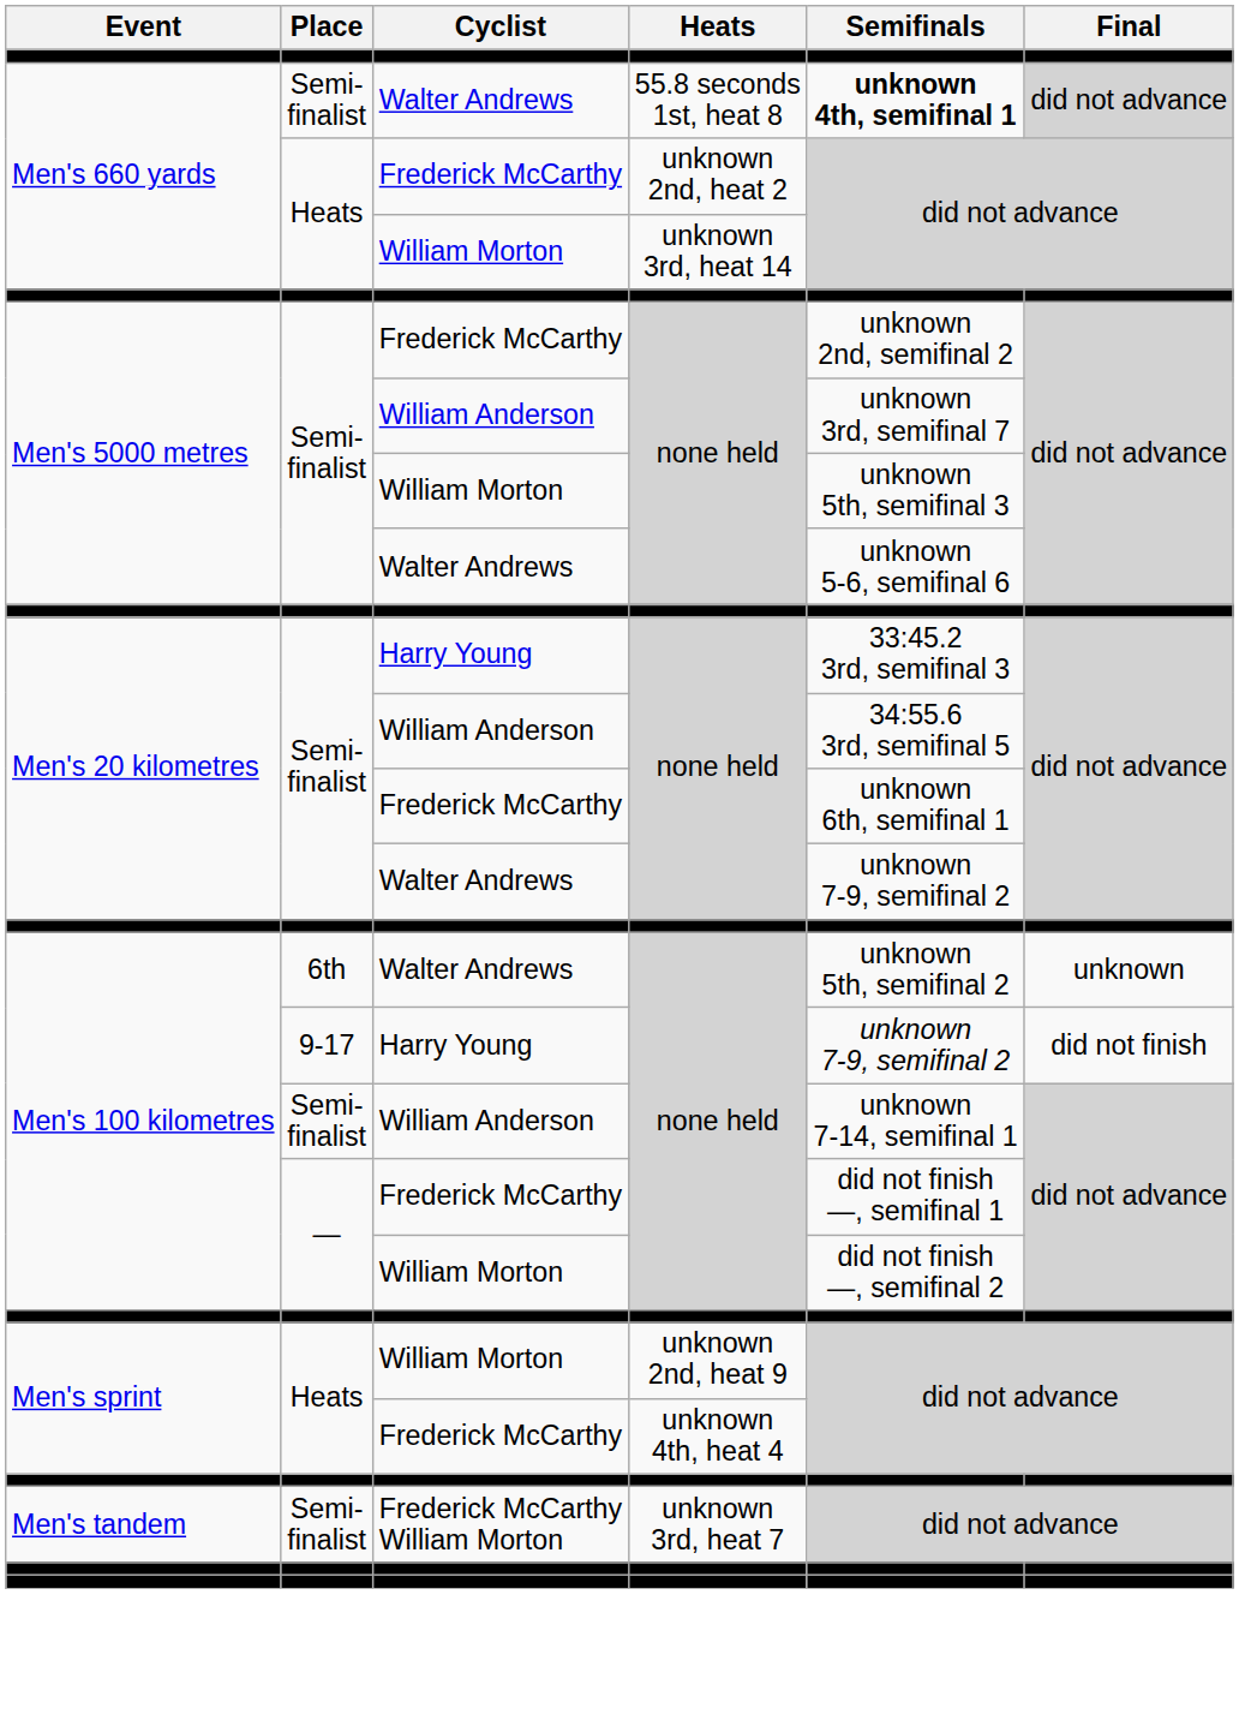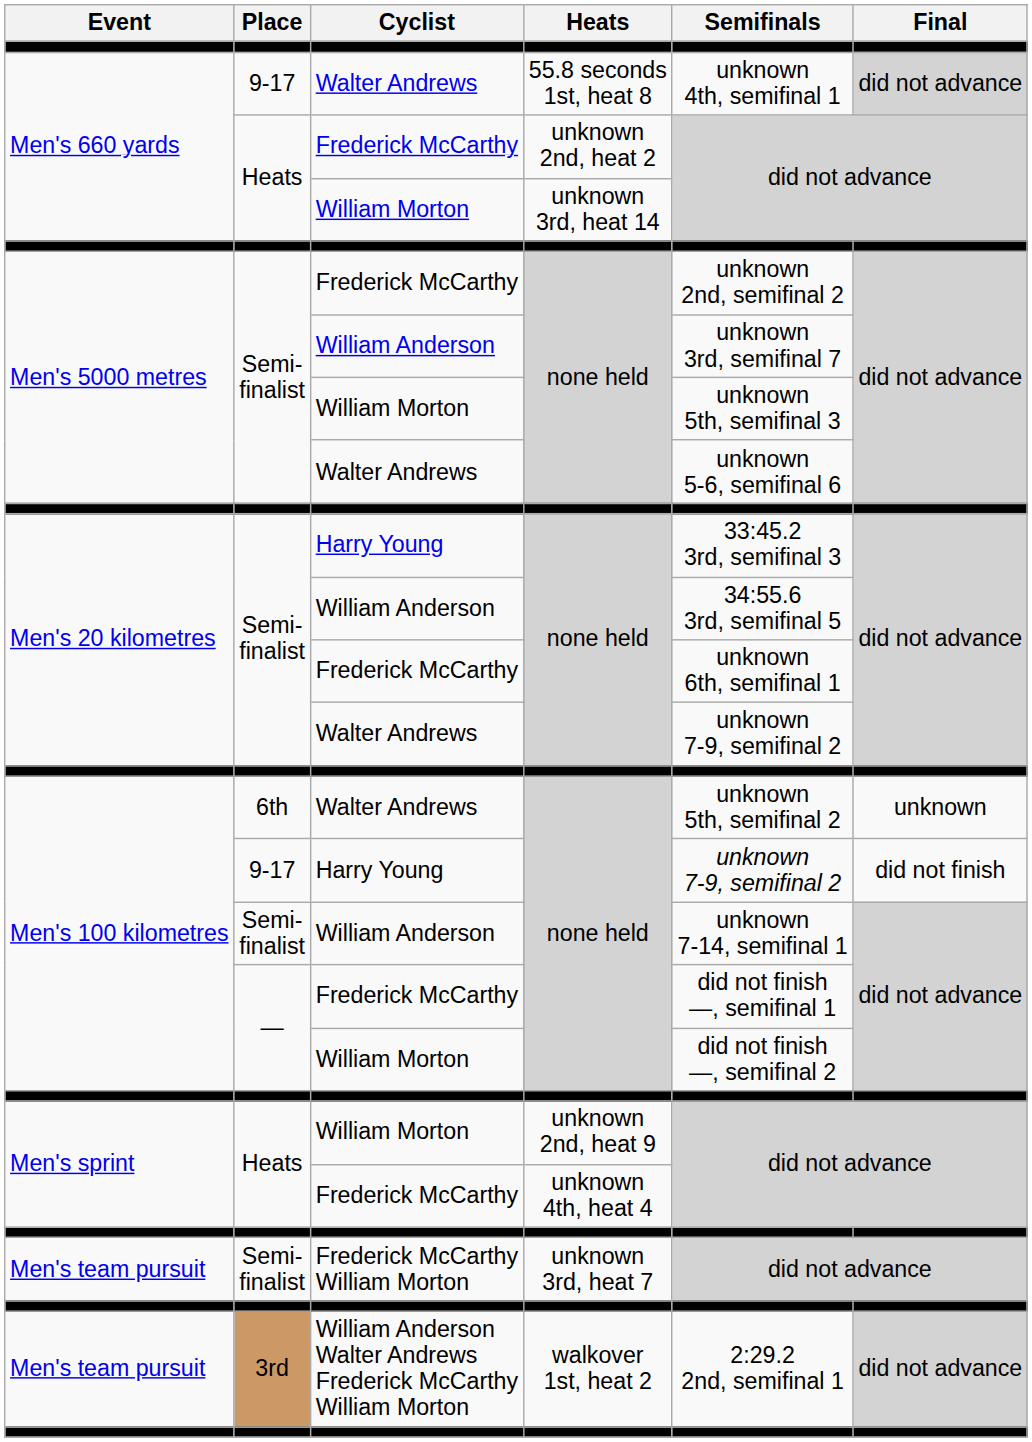 <table class=wikitable>
 <tr>
 <th>Event</th>
 <th>Place</th>
 <th>Cyclist</th>
 <th>Heats</th>
 <th>Semifinals</th>
 <th>Final</th>
 </tr>
 <tr bgcolor=black>
 <td></td>
 <td></td>
 <td></td>
 <td></td>
 <td></td>
 <td></td>
 </tr>
 <tr align=center>
 <td rowspan=3 align=left><a href='#'>Men's 660 yards</a></td>
-<td>Semi-<br>finalist</td>
+<td>9-17</td>
 <td align=left><a href='#'>Walter Andrews</a></td>
 <td>55.8 seconds <br> 1st, heat 8</td>
-<td><strong>unknown <br> 4th, semifinal 1</strong></td>
+<td>unknown <br> 4th, semifinal 1</td>
 <td bgcolor=lightgray>did not advance</td>
 </tr>
 <tr align=center>
 <td rowspan=2>Heats</td>
 <td align=left><a href='#'>Frederick McCarthy</a></td>
 <td>unknown <br> 2nd, heat 2</td>
 <td colspan=2 rowspan=2 bgcolor=lightgray>did not advance</td>
 </tr>
 <tr align=center>
 <td align=left><a href='#'>William Morton</a></td>
 <td>unknown <br> 3rd, heat 14</td>
 </tr>
 <tr bgcolor=black>
 <td></td>
 <td></td>
 <td></td>
 <td></td>
 <td></td>
 <td></td>
 </tr>
 <tr align=center>
 <td rowspan=4 align=left><a href='#'>Men's 5000 metres</a></td>
 <td rowspan=4>Semi-<br>finalist</td>
 <td align=left>Frederick McCarthy</td>
 <td rowspan=4 bgcolor=lightgray>none held</td>
 <td>unknown <br> 2nd, semifinal 2</td>
 <td rowspan=4 bgcolor=lightgray>did not advance</td>
 </tr>
 <tr align=center>
 <td align=left><a href='#'>William Anderson</a></td>
 <td>unknown <br> 3rd, semifinal 7</td>
 </tr>
 <tr align=center>
 <td align=left>William Morton</td>
 <td>unknown <br> 5th, semifinal 3</td>
 </tr>
 <tr align=center>
 <td align=left>Walter Andrews</td>
 <td>unknown <br> 5-6, semifinal 6</td>
 </tr>
 <tr bgcolor=black>
 <td></td>
 <td></td>
 <td></td>
 <td></td>
 <td></td>
 <td></td>
 </tr>
 <tr align=center>
 <td rowspan=4 align=left><a href='#'>Men's 20 kilometres</a></td>
 <td rowspan=4>Semi-<br>finalist</td>
 <td align=left><a href='#'>Harry Young</a></td>
 <td rowspan=4 bgcolor=lightgray>none held</td>
 <td>33:45.2 <br> 3rd, semifinal 3</td>
 <td rowspan=4 bgcolor=lightgray>did not advance</td>
 </tr>
 <tr align=center>
 <td align=left>William Anderson</td>
 <td>34:55.6 <br> 3rd, semifinal 5</td>
 </tr>
 <tr align=center>
 <td align=left>Frederick McCarthy</td>
 <td>unknown <br> 6th, semifinal 1</td>
 </tr>
 <tr align=center>
 <td align=left>Walter Andrews</td>
 <td>unknown <br> 7-9, semifinal 2</td>
 </tr>
 <tr bgcolor=black>
 <td></td>
 <td></td>
 <td></td>
 <td></td>
 <td></td>
 <td></td>
 </tr>
 <tr align=center>
 <td rowspan=5 align=left><a href='#'>Men's 100 kilometres</a></td>
 <td>6th</td>
 <td align=left>Walter Andrews</td>
 <td rowspan=5 bgcolor=lightgray>none held</td>
 <td>unknown <br> 5th, semifinal 2</td>
 <td>unknown</td>
 </tr>
 <tr align=center>
 <td>9-17</td>
 <td align=left>Harry Young</td>
 <td><em>unknown</em> <br> <em>7-9, semifinal 2</em></td>
 <td>did not finish</td>
 </tr>
 <tr align=center>
 <td>Semi-<br>finalist</td>
 <td align=left>William Anderson</td>
 <td>unknown <br> 7-14, semifinal 1</td>
 <td rowspan=3 bgcolor=lightgray>did not advance</td>
 </tr>
 <tr align=center>
 <td rowspan=2>—</td>
 <td align=left>Frederick McCarthy</td>
 <td>did not finish <br> —, semifinal 1</td>
 </tr>
 <tr align=center>
 <td align=left>William Morton</td>
 <td>did not finish <br> —, semifinal 2</td>
 </tr>
 <tr bgcolor=black>
 <td></td>
 <td></td>
 <td></td>
 <td></td>
 <td></td>
 <td></td>
 </tr>
 <tr align=center>
 <td rowspan=2 align=left><a href='#'>Men's sprint</a></td>
 <td rowspan=2>Heats</td>
 <td align=left>William Morton</td>
 <td>unknown <br> 2nd, heat 9</td>
 <td colspan=2 rowspan=2 bgcolor=lightgray>did not advance</td>
 </tr>
 <tr align=center>
 <td align=left>Frederick McCarthy</td>
 <td>unknown <br> 4th, heat 4</td>
 </tr>
 <tr bgcolor=black>
 <td></td>
 <td></td>
 <td></td>
 <td></td>
 <td></td>
 <td></td>
 </tr>
 <tr align=center>
-<td align=left><a href='#'>Men's tandem</a></td>
+<td align=left><a href='#'>Men's team pursuit</a></td>
 <td>Semi-<br>finalist</td>
 <td align=left>Frederick McCarthy <br> William Morton</td>
 <td>unknown <br> 3rd, heat 7</td>
 <td colspan=2 bgcolor=lightgray>did not advance</td>
 </tr>
 <tr bgcolor=black>
 <td></td>
 <td></td>
 <td></td>
 <td></td>
 <td></td>
 <td></td>
 </tr>
+<tr align=center>
+<td align=left><a href='#'>Men's team pursuit</a></td>
+<td bgcolor=cc9966>3rd</td>
+<td align=left>William Anderson <br> Walter Andrews <br> Frederick McCarthy <br> William Morton</td>
+<td>walkover <br> 1st, heat 2</td>
+<td>2:29.2 <br> 2nd, semifinal 1</td>
+<td bgcolor=lightgray>did not advance</td>
+</tr>
 <tr bgcolor=black>
 <td></td>
 <td></td>
 <td></td>
 <td></td>
 <td></td>
 <td></td>
 </tr>
 </table>
